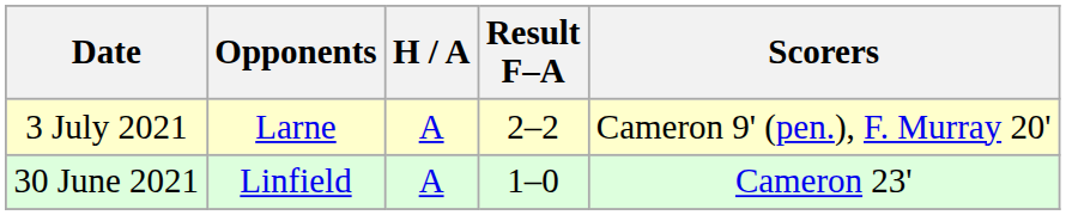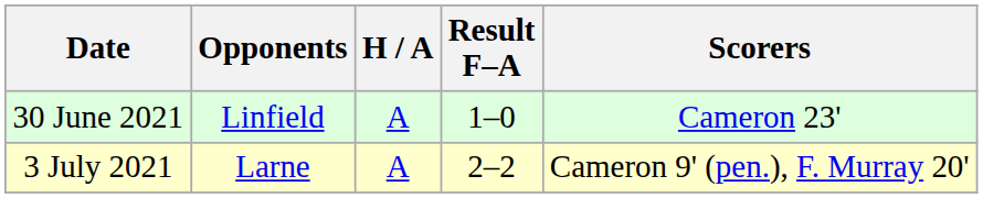 <table class="wikitable" style="text-align:center">
 <tr>
 <th>Date</th>
 <th>Opponents</th>
 <th>H / A</th>
 <th>Result<br>F–A</th>
 <th>Scorers</th>
 </tr>
+<tr bgcolor=#ddffdd>
+<td>30 June 2021</td>
+<td> <a href='#'>Linfield</a></td>
+<td><a href='#'>A</a></td>
+<td>1–0</td>
+<td><a href='#'>Cameron</a> 23'</td>
+</tr>
 <tr bgcolor=#ffffcc>
 <td>3 July 2021</td>
 <td> <a href='#'>Larne</a></td>
 <td><a href='#'>A</a></td>
 <td>2–2</td>
 <td>Cameron 9' (<a href='#'>pen.</a>), <a href='#'>F. Murray</a> 20'</td>
 </tr>
-<tr bgcolor=#ddffdd>
-<td>30 June 2021</td>
-<td> <a href='#'>Linfield</a></td>
-<td><a href='#'>A</a></td>
-<td>1–0</td>
-<td><a href='#'>Cameron</a> 23'</td>
-</tr>
 </table>
